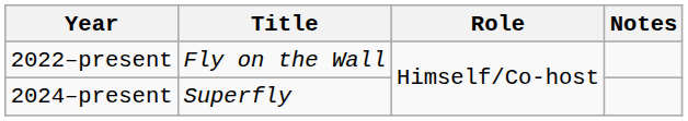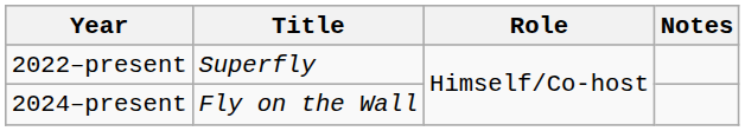 <table class="wikitable sortable">
 <tr>
 <th scope="col">Year</th>
 <th scope="col">Title</th>
 <th scope="col">Role</th>
 <th scope="col" class="unsortable">Notes</th>
 </tr>
 <tr>
 <td>2022–present</td>
-<td><em>Fly on the Wall</em></td>
+<td><em>Superfly</em></td>
 <td rowspan=2>Himself/Co-host</td>
 <td></td>
 </tr>
 <tr>
 <td>2024–present</td>
-<td><em>Superfly</em></td>
+<td><em>Fly on the Wall</em></td>
 <td></td>
 </tr>
 </table>
